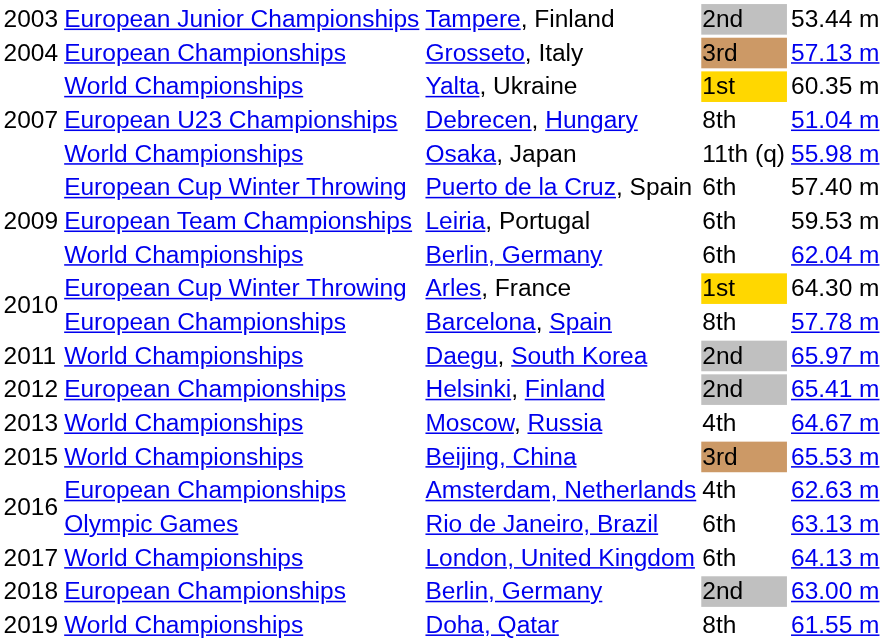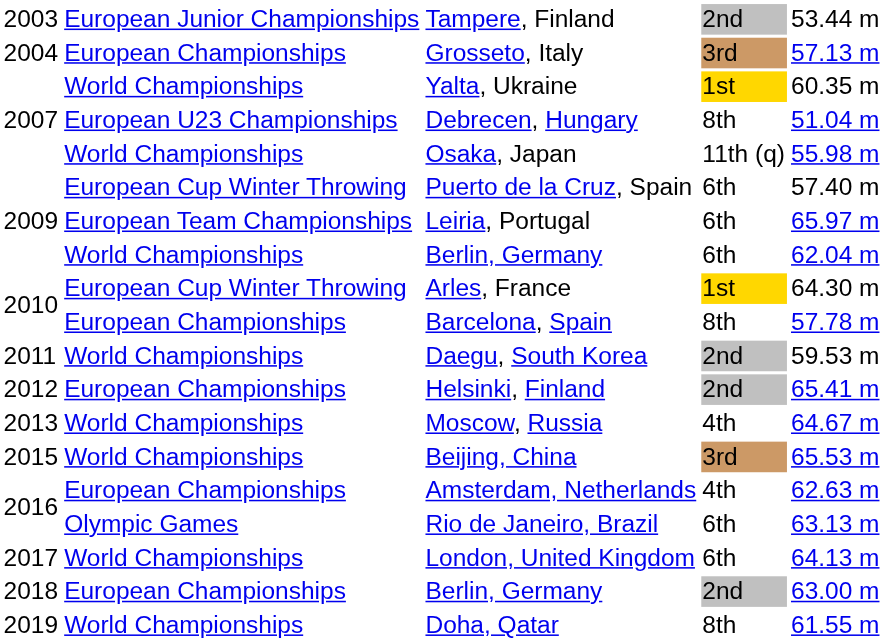 <table>
 <tr>
 <td>2003</td>
 <td><a href='#'>European Junior Championships</a></td>
 <td><a href='#'>Tampere</a>, Finland</td>
 <td bgcolor=silver>2nd</td>
 <td>53.44 m</td>
 </tr>
 <tr>
 <td>2004</td>
 <td><a href='#'>European Championships</a></td>
 <td><a href='#'>Grosseto</a>, Italy</td>
 <td bgcolor=cc9966>3rd</td>
 <td><a href='#'>57.13 m</a></td>
 </tr>
 <tr>
 <td rowspan=3>2007</td>
 <td><a href='#'>World Championships</a></td>
 <td><a href='#'>Yalta</a>, Ukraine</td>
 <td bgcolor=gold>1st</td>
 <td>60.35 m</td>
 </tr>
 <tr>
 <td><a href='#'>European U23 Championships</a></td>
 <td><a href='#'>Debrecen</a>, <a href='#'>Hungary</a></td>
 <td>8th</td>
 <td><a href='#'>51.04 m</a></td>
 </tr>
 <tr>
 <td><a href='#'>World Championships</a></td>
 <td><a href='#'>Osaka</a>, Japan</td>
 <td>11th (q)</td>
 <td><a href='#'>55.98 m</a></td>
 </tr>
 <tr>
 <td rowspan=3>2009</td>
 <td><a href='#'>European Cup Winter Throwing</a></td>
 <td><a href='#'>Puerto de la Cruz</a>, Spain</td>
 <td>6th</td>
 <td>57.40 m</td>
 </tr>
 <tr>
 <td><a href='#'>European Team Championships</a></td>
 <td><a href='#'>Leiria</a>, Portugal</td>
 <td>6th</td>
-<td>59.53 m</td>
+<td><a href='#'>65.97 m</a></td>
 </tr>
 <tr>
 <td><a href='#'>World Championships</a></td>
 <td><a href='#'>Berlin, Germany</a></td>
 <td>6th</td>
 <td><a href='#'>62.04 m</a></td>
 </tr>
 <tr>
 <td rowspan=2>2010</td>
 <td><a href='#'>European Cup Winter Throwing</a></td>
 <td><a href='#'>Arles</a>, France</td>
 <td bgcolor=gold>1st</td>
 <td>64.30 m</td>
 </tr>
 <tr>
 <td><a href='#'>European Championships</a></td>
 <td><a href='#'>Barcelona</a>, <a href='#'>Spain</a></td>
 <td>8th</td>
 <td><a href='#'>57.78 m</a></td>
 </tr>
 <tr>
 <td>2011</td>
 <td><a href='#'>World Championships</a></td>
 <td><a href='#'>Daegu</a>, <a href='#'>South Korea</a></td>
 <td bgcolor=silver>2nd</td>
-<td><a href='#'>65.97 m</a></td>
+<td>59.53 m</td>
 </tr>
 <tr>
 <td>2012</td>
 <td><a href='#'>European Championships</a></td>
 <td><a href='#'>Helsinki</a>, <a href='#'>Finland</a></td>
 <td bgcolor=silver>2nd</td>
 <td><a href='#'>65.41 m</a></td>
 </tr>
 <tr>
 <td>2013</td>
 <td><a href='#'>World Championships</a></td>
 <td><a href='#'>Moscow</a>, <a href='#'>Russia</a></td>
 <td>4th</td>
 <td><a href='#'>64.67 m</a></td>
 </tr>
 <tr>
 <td>2015</td>
 <td><a href='#'>World Championships</a></td>
 <td><a href='#'>Beijing, China</a></td>
 <td bgcolor=#CC9966>3rd</td>
 <td><a href='#'>65.53 m</a></td>
 </tr>
 <tr>
 <td rowspan=2>2016</td>
 <td><a href='#'>European Championships</a></td>
 <td><a href='#'>Amsterdam, Netherlands</a></td>
 <td>4th</td>
 <td><a href='#'>62.63 m</a></td>
 </tr>
 <tr>
 <td><a href='#'>Olympic Games</a></td>
 <td><a href='#'>Rio de Janeiro, Brazil</a></td>
 <td>6th</td>
 <td><a href='#'>63.13 m</a></td>
 </tr>
 <tr>
 <td>2017</td>
 <td><a href='#'>World Championships</a></td>
 <td><a href='#'>London, United Kingdom</a></td>
 <td>6th</td>
 <td><a href='#'>64.13 m</a></td>
 </tr>
 <tr>
 <td>2018</td>
 <td><a href='#'>European Championships</a></td>
 <td><a href='#'>Berlin, Germany</a></td>
 <td bgcolor=silver>2nd</td>
 <td><a href='#'>63.00 m</a></td>
 </tr>
 <tr>
 <td>2019</td>
 <td><a href='#'>World Championships</a></td>
 <td><a href='#'>Doha, Qatar</a></td>
 <td>8th</td>
 <td><a href='#'>61.55 m</a></td>
 </tr>
 </table>
